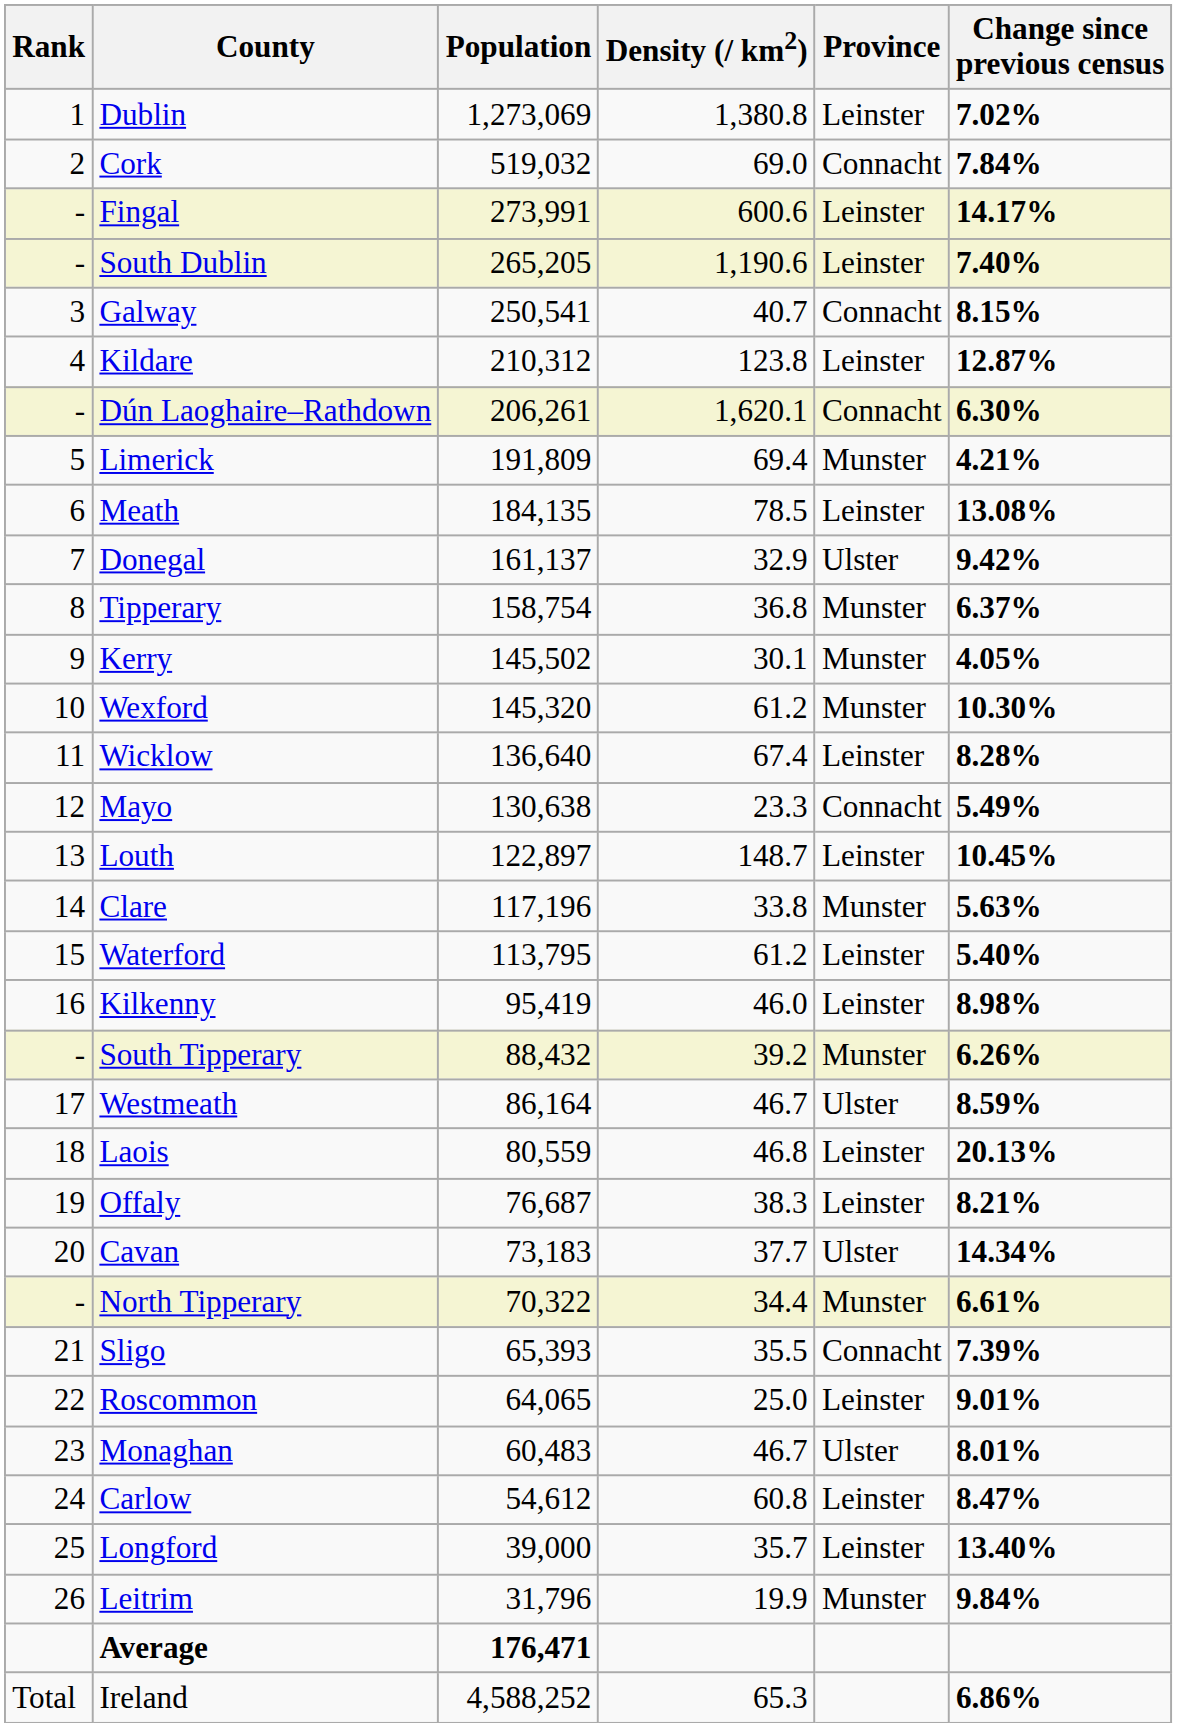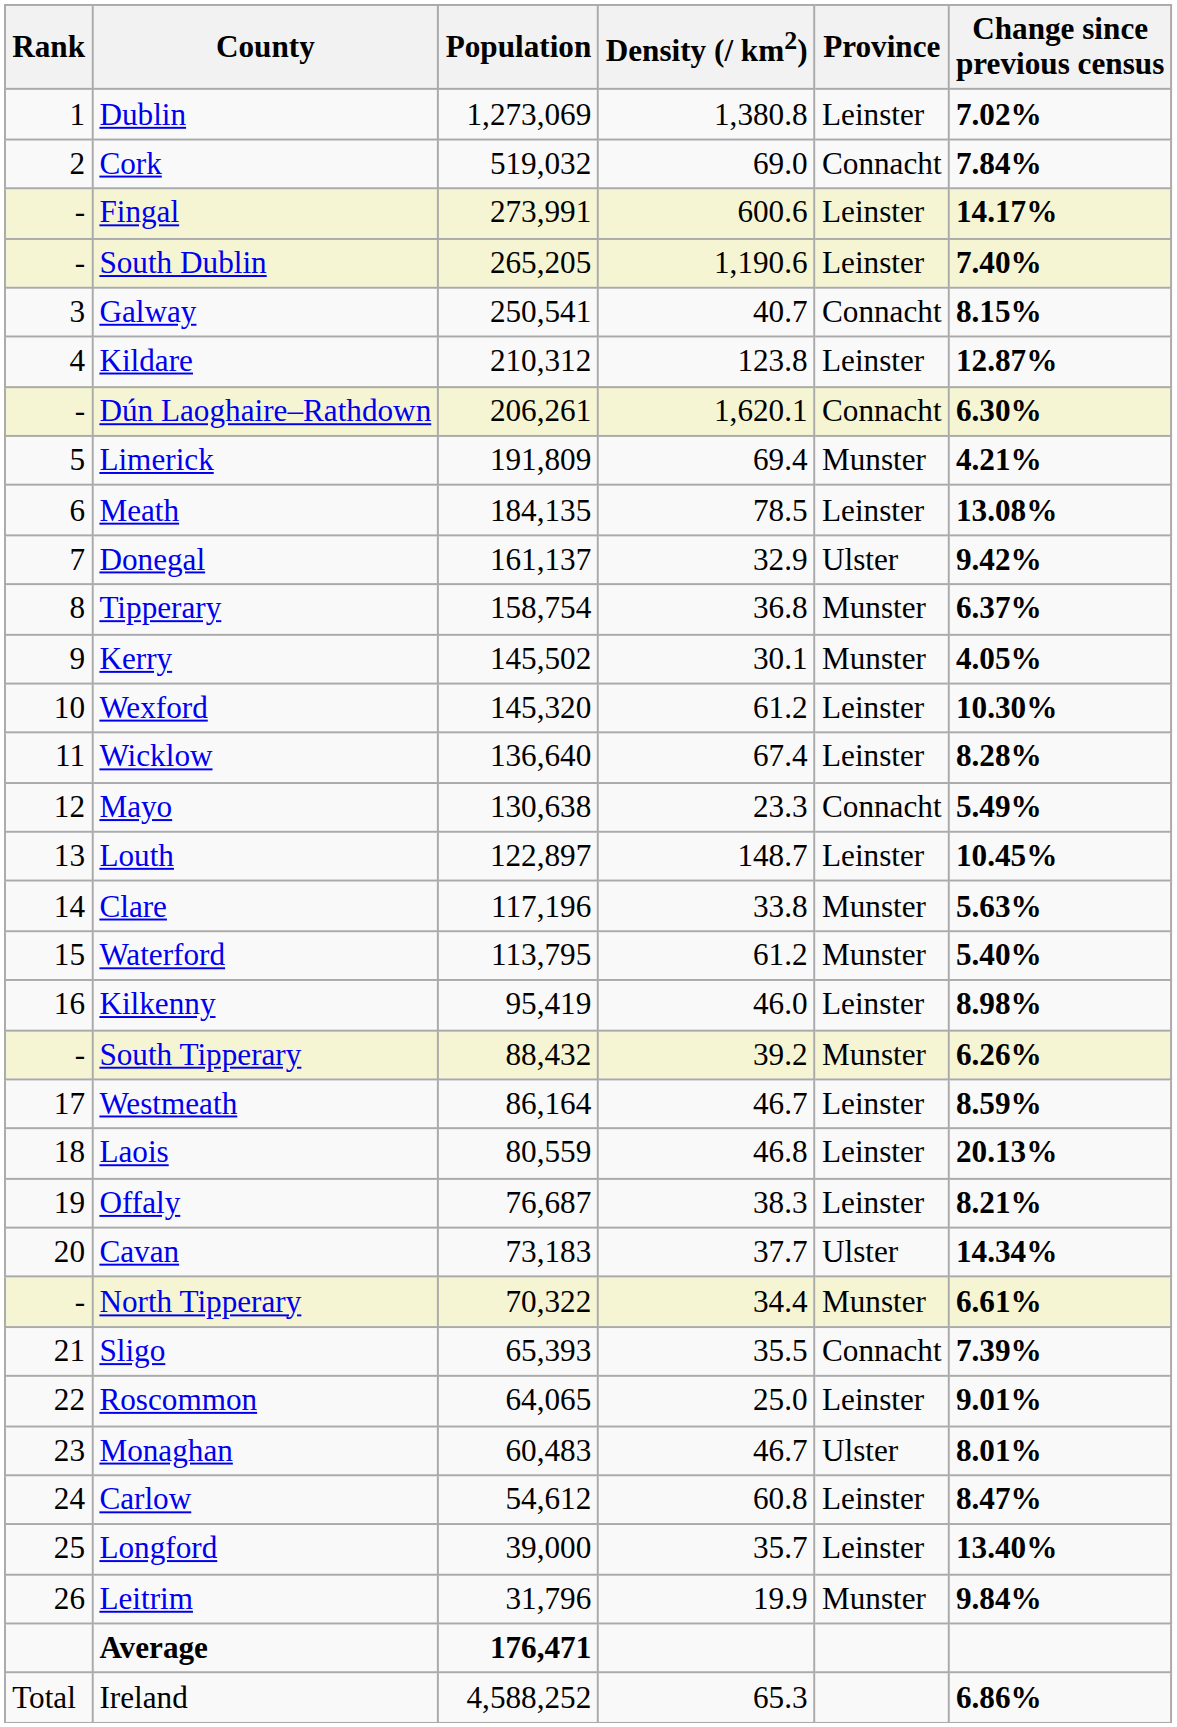 <table class="wikitable sortable">
 <tr>
 <th>Rank</th>
 <th>County</th>
 <th>Population</th>
 <th>Density (/ km<sup>2</sup>)</th>
 <th>Province</th>
 <th>Change since <br> previous census</th>
 </tr>
 <tr>
 <td align=right>1</td>
 <td><a href='#'>Dublin</a></td>
 <td align=right>1,273,069</td>
 <td align=right>1,380.8</td>
 <td>Leinster</td>
 <td> <strong>7.02%</strong></td>
 </tr>
 <tr>
 <td align=right>2</td>
 <td><a href='#'>Cork</a></td>
 <td align=right>519,032</td>
 <td align=right>69.0</td>
 <td>Connacht</td>
 <td> <strong>7.84%</strong></td>
 </tr>
 <tr style="background:#f5f5d3;">
 <td align=right>-</td>
 <td><a href='#'>Fingal</a></td>
 <td align=right>273,991</td>
 <td align=right>600.6</td>
 <td>Leinster</td>
 <td> <strong>14.17%</strong></td>
 </tr>
 <tr style="background:#f5f5d3;">
 <td align=right>-</td>
 <td><a href='#'>South Dublin</a></td>
 <td align=right>265,205</td>
 <td align=right>1,190.6</td>
 <td>Leinster</td>
 <td> <strong>7.40%</strong></td>
 </tr>
 <tr>
 <td align=right>3</td>
 <td><a href='#'>Galway</a></td>
 <td align=right>250,541</td>
 <td align=right>40.7</td>
 <td>Connacht</td>
 <td> <strong>8.15%</strong></td>
 </tr>
 <tr>
 <td align=right>4</td>
 <td><a href='#'>Kildare</a></td>
 <td align=right>210,312</td>
 <td align=right>123.8</td>
 <td>Leinster</td>
 <td> <strong>12.87%</strong></td>
 </tr>
 <tr style="background:#f5f5d3;">
 <td align=right>-</td>
 <td><a href='#'>Dún Laoghaire–Rathdown</a></td>
 <td align=right>206,261</td>
 <td align=right>1,620.1</td>
 <td>Connacht</td>
 <td> <strong>6.30%</strong></td>
 </tr>
 <tr>
 <td align=right>5</td>
 <td><a href='#'>Limerick</a></td>
 <td align=right>191,809</td>
 <td align=right>69.4</td>
 <td>Munster</td>
 <td> <strong>4.21%</strong></td>
 </tr>
 <tr>
 <td align=right>6</td>
 <td><a href='#'>Meath</a></td>
 <td align=right>184,135</td>
 <td align=right>78.5</td>
 <td>Leinster</td>
 <td> <strong>13.08%</strong></td>
 </tr>
 <tr>
 <td align=right>7</td>
 <td><a href='#'>Donegal</a></td>
 <td align=right>161,137</td>
 <td align=right>32.9</td>
 <td>Ulster</td>
 <td> <strong>9.42%</strong></td>
 </tr>
 <tr>
 <td align=right>8</td>
 <td><a href='#'>Tipperary</a></td>
 <td align=right>158,754</td>
 <td align=right>36.8</td>
 <td>Munster</td>
 <td> <strong>6.37%</strong></td>
 </tr>
 <tr>
 <td align=right>9</td>
 <td><a href='#'>Kerry</a></td>
 <td align=right>145,502</td>
 <td align=right>30.1</td>
 <td>Munster</td>
 <td> <strong>4.05%</strong></td>
 </tr>
 <tr>
 <td align=right>10</td>
 <td><a href='#'>Wexford</a></td>
 <td align=right>145,320</td>
 <td align=right>61.2</td>
-<td>Munster</td>
+<td>Leinster</td>
 <td> <strong>10.30%</strong></td>
 </tr>
 <tr>
 <td align=right>11</td>
 <td><a href='#'>Wicklow</a></td>
 <td align=right>136,640</td>
 <td align=right>67.4</td>
 <td>Leinster</td>
 <td> <strong>8.28%</strong></td>
 </tr>
 <tr>
 <td align=right>12</td>
 <td><a href='#'>Mayo</a></td>
 <td align=right>130,638</td>
 <td align=right>23.3</td>
 <td>Connacht</td>
 <td> <strong>5.49%</strong></td>
 </tr>
 <tr>
 <td align=right>13</td>
 <td><a href='#'>Louth</a></td>
 <td align=right>122,897</td>
 <td align=right>148.7</td>
 <td>Leinster</td>
 <td> <strong>10.45%</strong></td>
 </tr>
 <tr>
 <td align=right>14</td>
 <td><a href='#'>Clare</a></td>
 <td align=right>117,196</td>
 <td align=right>33.8</td>
 <td>Munster</td>
 <td> <strong>5.63%</strong></td>
 </tr>
 <tr>
 <td align=right>15</td>
 <td><a href='#'>Waterford</a></td>
 <td align=right>113,795</td>
 <td align=right>61.2</td>
-<td>Leinster</td>
+<td>Munster</td>
 <td> <strong>5.40%</strong></td>
 </tr>
 <tr>
 <td align=right>16</td>
 <td><a href='#'>Kilkenny</a></td>
 <td align=right>95,419</td>
 <td align=right>46.0</td>
 <td>Leinster</td>
 <td> <strong>8.98%</strong></td>
 </tr>
 <tr style="background:#f5f5d3;">
 <td align=right>-</td>
 <td><a href='#'>South Tipperary</a></td>
 <td align=right>88,432</td>
 <td align=right>39.2</td>
 <td>Munster</td>
 <td> <strong>6.26%</strong></td>
 </tr>
 <tr>
 <td align=right>17</td>
 <td><a href='#'>Westmeath</a></td>
 <td align=right>86,164</td>
 <td align=right>46.7</td>
-<td>Ulster</td>
+<td>Leinster</td>
 <td> <strong>8.59%</strong></td>
 </tr>
 <tr>
 <td align=right>18</td>
 <td><a href='#'>Laois</a></td>
 <td align=right>80,559</td>
 <td align=right>46.8</td>
 <td>Leinster</td>
 <td> <strong>20.13%</strong></td>
 </tr>
 <tr>
 <td align=right>19</td>
 <td><a href='#'>Offaly</a></td>
 <td align=right>76,687</td>
 <td align=right>38.3</td>
 <td>Leinster</td>
 <td> <strong>8.21%</strong></td>
 </tr>
 <tr>
 <td align=right>20</td>
 <td><a href='#'>Cavan</a></td>
 <td align=right>73,183</td>
 <td align=right>37.7</td>
 <td>Ulster</td>
 <td> <strong>14.34%</strong></td>
 </tr>
 <tr style="background:#f5f5d3;">
 <td align=right>-</td>
 <td><a href='#'>North Tipperary</a></td>
 <td align=right>70,322</td>
 <td align=right>34.4</td>
 <td>Munster</td>
 <td> <strong>6.61%</strong></td>
 </tr>
 <tr>
 <td align=right>21</td>
 <td><a href='#'>Sligo</a></td>
 <td align=right>65,393</td>
 <td align=right>35.5</td>
 <td>Connacht</td>
 <td> <strong>7.39%</strong></td>
 </tr>
 <tr>
 <td align=right>22</td>
 <td><a href='#'>Roscommon</a></td>
 <td align=right>64,065</td>
 <td align=right>25.0</td>
 <td>Leinster</td>
 <td> <strong>9.01%</strong></td>
 </tr>
 <tr>
 <td align=right>23</td>
 <td><a href='#'>Monaghan</a></td>
 <td align=right>60,483</td>
 <td align=right>46.7</td>
 <td>Ulster</td>
 <td> <strong>8.01%</strong></td>
 </tr>
 <tr>
 <td align=right>24</td>
 <td><a href='#'>Carlow</a></td>
 <td align=right>54,612</td>
 <td align=right>60.8</td>
 <td>Leinster</td>
 <td> <strong>8.47%</strong></td>
 </tr>
 <tr>
 <td align=right>25</td>
 <td><a href='#'>Longford</a></td>
 <td align=right>39,000</td>
 <td align=right>35.7</td>
 <td>Leinster</td>
 <td> <strong>13.40%</strong></td>
 </tr>
 <tr>
 <td align=right>26</td>
 <td><a href='#'>Leitrim</a></td>
 <td align=right>31,796</td>
 <td align=right>19.9</td>
 <td>Munster</td>
 <td> <strong>9.84%</strong></td>
 </tr>
 <tr>
 <td align=right></td>
 <td><strong>Average</strong></td>
 <td align=right><strong>176,471</strong></td>
 <td align=right></td>
 <td></td>
 <td></td>
 </tr>
 <tr>
 <td>Total</td>
 <td>Ireland</td>
 <td align=right>4,588,252</td>
 <td align=right>65.3</td>
 <td></td>
 <td> <strong>6.86%</strong></td>
 </tr>
 </table>
